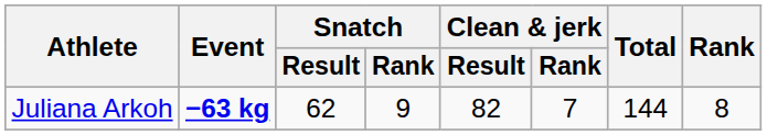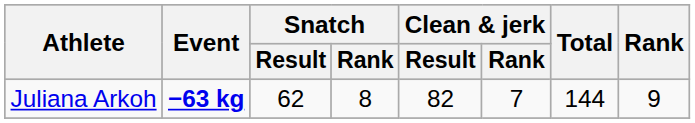 <table class="wikitable" style="font-size:90%">
 <tr>
 <th rowspan="2">Athlete</th>
 <th rowspan="2">Event</th>
 <th colspan="2">Snatch</th>
 <th colspan="2">Clean & jerk</th>
 <th rowspan="2">Total</th>
 <th rowspan="2">Rank</th>
 </tr>
 <tr style="font-size:95%">
 <th>Result</th>
 <th>Rank</th>
 <th>Result</th>
 <th>Rank</th>
 </tr>
 <tr align=center>
 <td align=left><a href='#'>Juliana Arkoh</a></td>
 <td align=left><strong><a href='#'>−63 kg</a></strong></td>
 <td>62</td>
-<td>9</td>
+<td>8</td>
 <td>82</td>
 <td>7</td>
 <td>144</td>
-<td>8</td>
+<td>9</td>
 </tr>
 </table>
